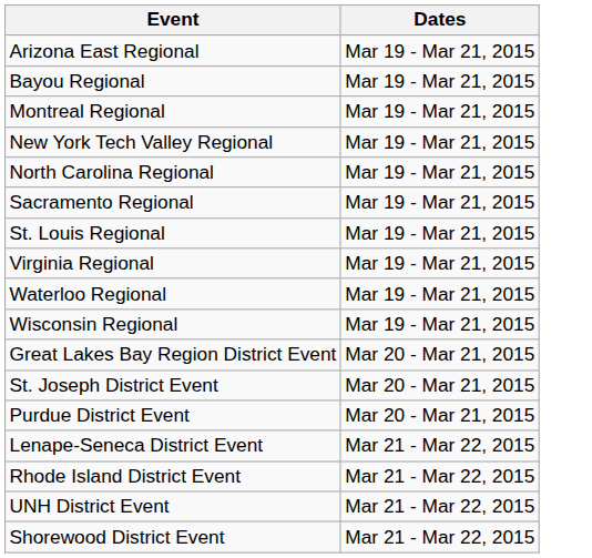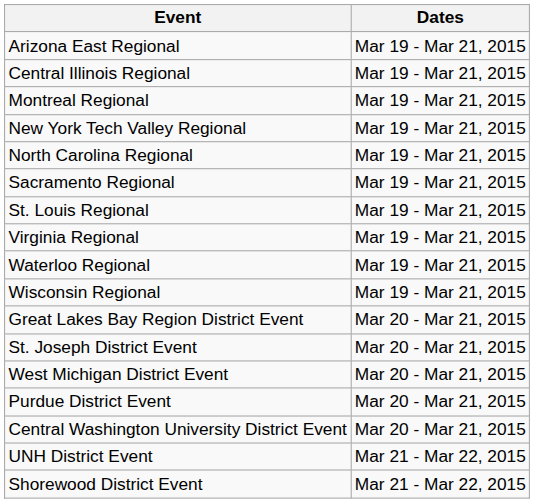 <table class="wikitable">
 <tr>
 <th>Event</th>
 <th>Dates</th>
 </tr>
 <tr>
 <td>Arizona East Regional</td>
 <td>Mar 19 - Mar 21, 2015</td>
 </tr>
 <tr>
-<td>Bayou Regional</td>
+<td>Central Illinois Regional</td>
 <td>Mar 19 - Mar 21, 2015</td>
 </tr>
 <tr>
 <td>Montreal Regional</td>
 <td>Mar 19 - Mar 21, 2015</td>
 </tr>
 <tr>
 <td>New York Tech Valley Regional</td>
 <td>Mar 19 - Mar 21, 2015</td>
 </tr>
 <tr>
 <td>North Carolina Regional</td>
 <td>Mar 19 - Mar 21, 2015</td>
 </tr>
 <tr>
 <td>Sacramento Regional</td>
 <td>Mar 19 - Mar 21, 2015</td>
 </tr>
 <tr>
 <td>St. Louis Regional</td>
 <td>Mar 19 - Mar 21, 2015</td>
 </tr>
 <tr>
 <td>Virginia Regional</td>
 <td>Mar 19 - Mar 21, 2015</td>
 </tr>
 <tr>
 <td>Waterloo Regional</td>
 <td>Mar 19 - Mar 21, 2015</td>
 </tr>
 <tr>
 <td>Wisconsin Regional</td>
 <td>Mar 19 - Mar 21, 2015</td>
 </tr>
 <tr>
 <td>Great Lakes Bay Region District Event</td>
 <td>Mar 20 - Mar 21, 2015</td>
 </tr>
 <tr>
 <td>St. Joseph District Event</td>
 <td>Mar 20 - Mar 21, 2015</td>
 </tr>
 <tr>
+<td>West Michigan District Event</td>
+<td>Mar 20 - Mar 21, 2015</td>
+</tr>
+<tr>
 <td>Purdue District Event</td>
 <td>Mar 20 - Mar 21, 2015</td>
 </tr>
 <tr>
-<td>Lenape-Seneca District Event</td>
-<td>Mar 21 - Mar 22, 2015</td>
-</tr>
-<tr>
-<td>Rhode Island District Event</td>
-<td>Mar 21 - Mar 22, 2015</td>
+<td>Central Washington University District Event</td>
+<td>Mar 20 - Mar 21, 2015</td>
 </tr>
 <tr>
 <td>UNH District Event</td>
 <td>Mar 21 - Mar 22, 2015</td>
 </tr>
 <tr>
 <td>Shorewood District Event</td>
 <td>Mar 21 - Mar 22, 2015</td>
 </tr>
 </table>
